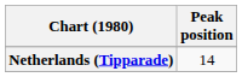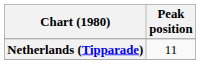 <table class="wikitable sortable plainrowheaders" style="text-align:center">
 <tr>
 <th scope="col">Chart (1980)</th>
 <th scope="col">Peak<br>position</th>
 </tr>
 <tr>
 </tr>
 <tr>
 <th scope="row">Netherlands (<a href='#'>Tipparade</a>)</th>
-<td>14</td>
+<td>11</td>
 </tr>
 <tr>
 </tr>
 <tr>
 </tr>
 </table>
